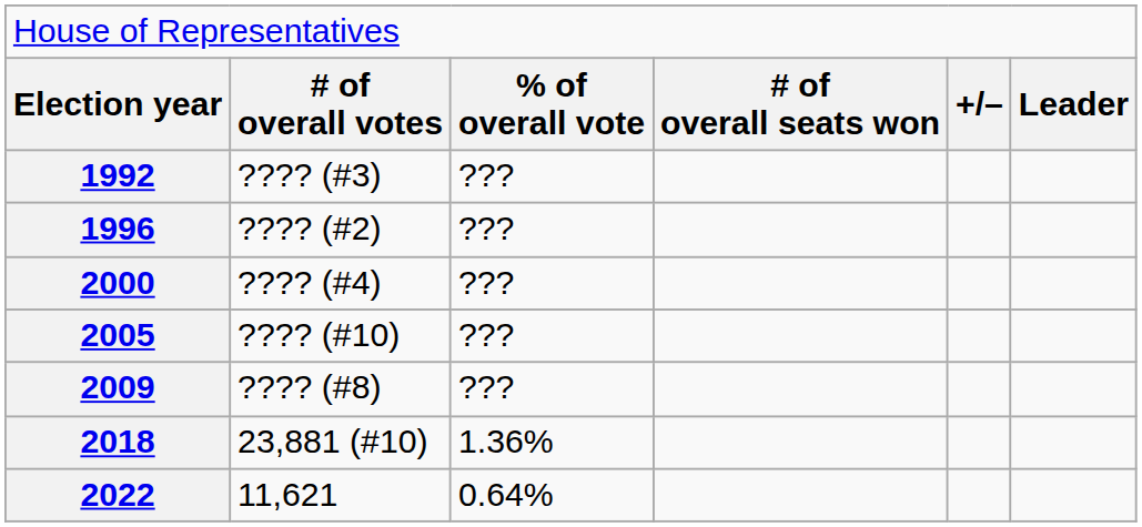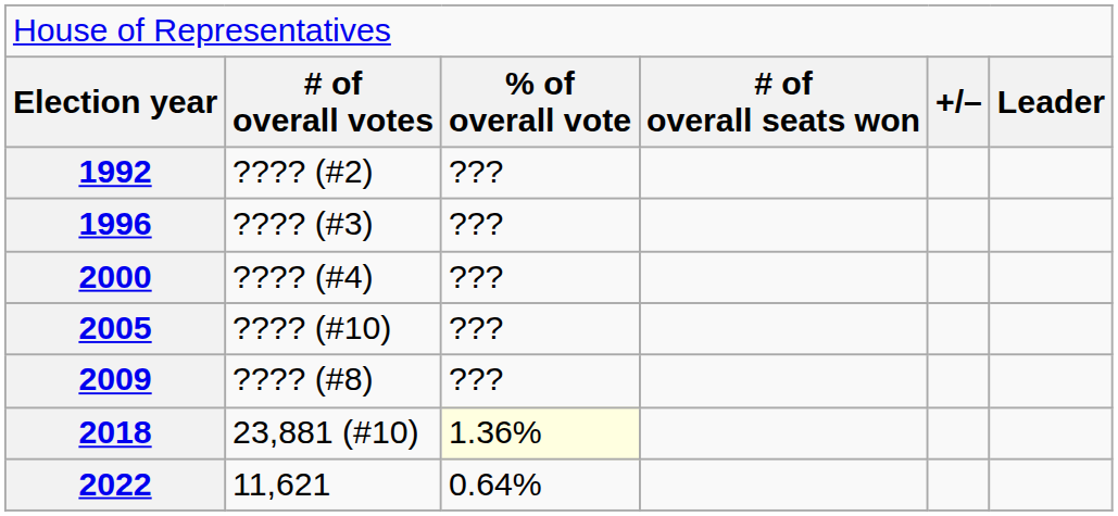 <table class=wikitable>
 <tr>
 <td colspan=7><a href='#'>House of Representatives</a></td>
 </tr>
 <tr>
 <th>Election year</th>
 <th># of<br>overall votes</th>
 <th>% of<br>overall vote</th>
 <th># of<br>overall seats won</th>
 <th>+/–</th>
 <th>Leader</th>
 </tr>
 <tr>
 <th><a href='#'>1992</a></th>
-<td>???? (#3)</td>
+<td>???? (#2)</td>
 <td>???</td>
 <td></td>
 <td></td>
 <td></td>
 </tr>
 <tr>
 <th><a href='#'>1996</a></th>
-<td>???? (#2)</td>
+<td>???? (#3)</td>
 <td>???</td>
 <td></td>
 <td></td>
 <td></td>
 </tr>
 <tr>
 <th><a href='#'>2000</a></th>
 <td>???? (#4)</td>
 <td>???</td>
 <td></td>
 <td></td>
 <td></td>
 </tr>
 <tr>
 <th><a href='#'>2005</a></th>
 <td>???? (#10)</td>
 <td>???</td>
 <td></td>
 <td></td>
 <td></td>
 </tr>
 <tr>
 <th><a href='#'>2009</a></th>
 <td>???? (#8)</td>
 <td>???</td>
 <td></td>
 <td></td>
 <td></td>
 </tr>
 <tr>
 <th><a href='#'>2018</a></th>
 <td>23,881 (#10)</td>
-<td>1.36%</td>
+<td style="background: lightyellow;">1.36%</td>
 <td></td>
 <td></td>
 <td></td>
 </tr>
 <tr>
 <th><a href='#'>2022</a></th>
 <td>11,621</td>
 <td>0.64%</td>
 <td></td>
 <td></td>
 <td></td>
 </tr>
 </table>
